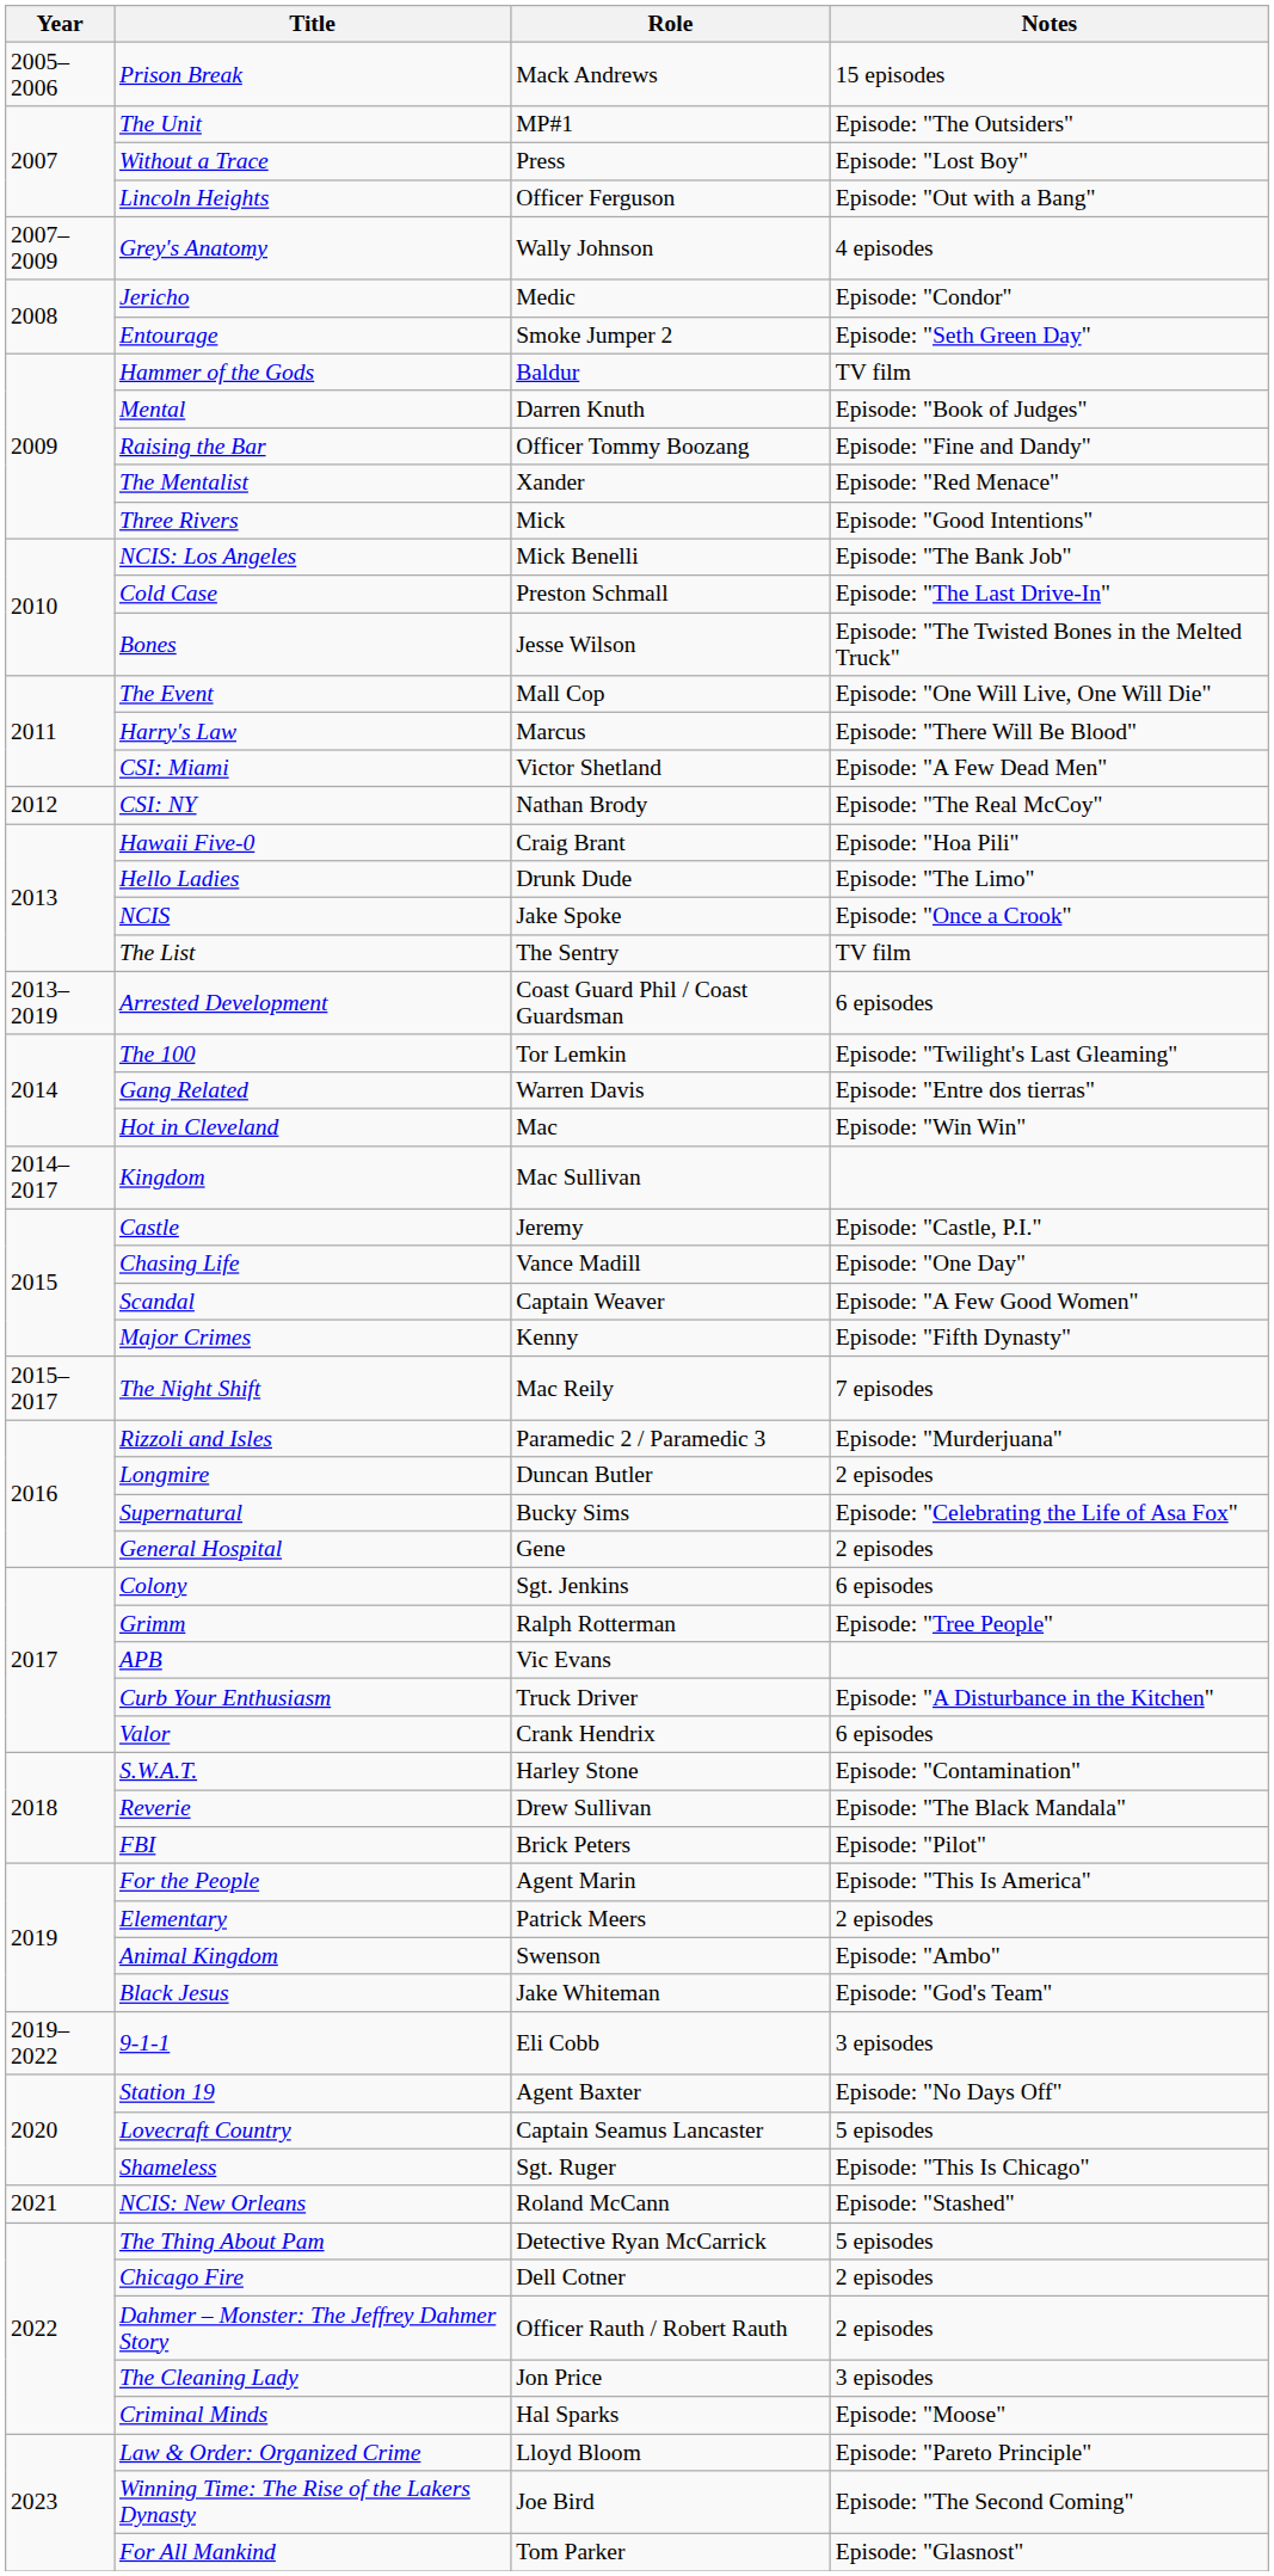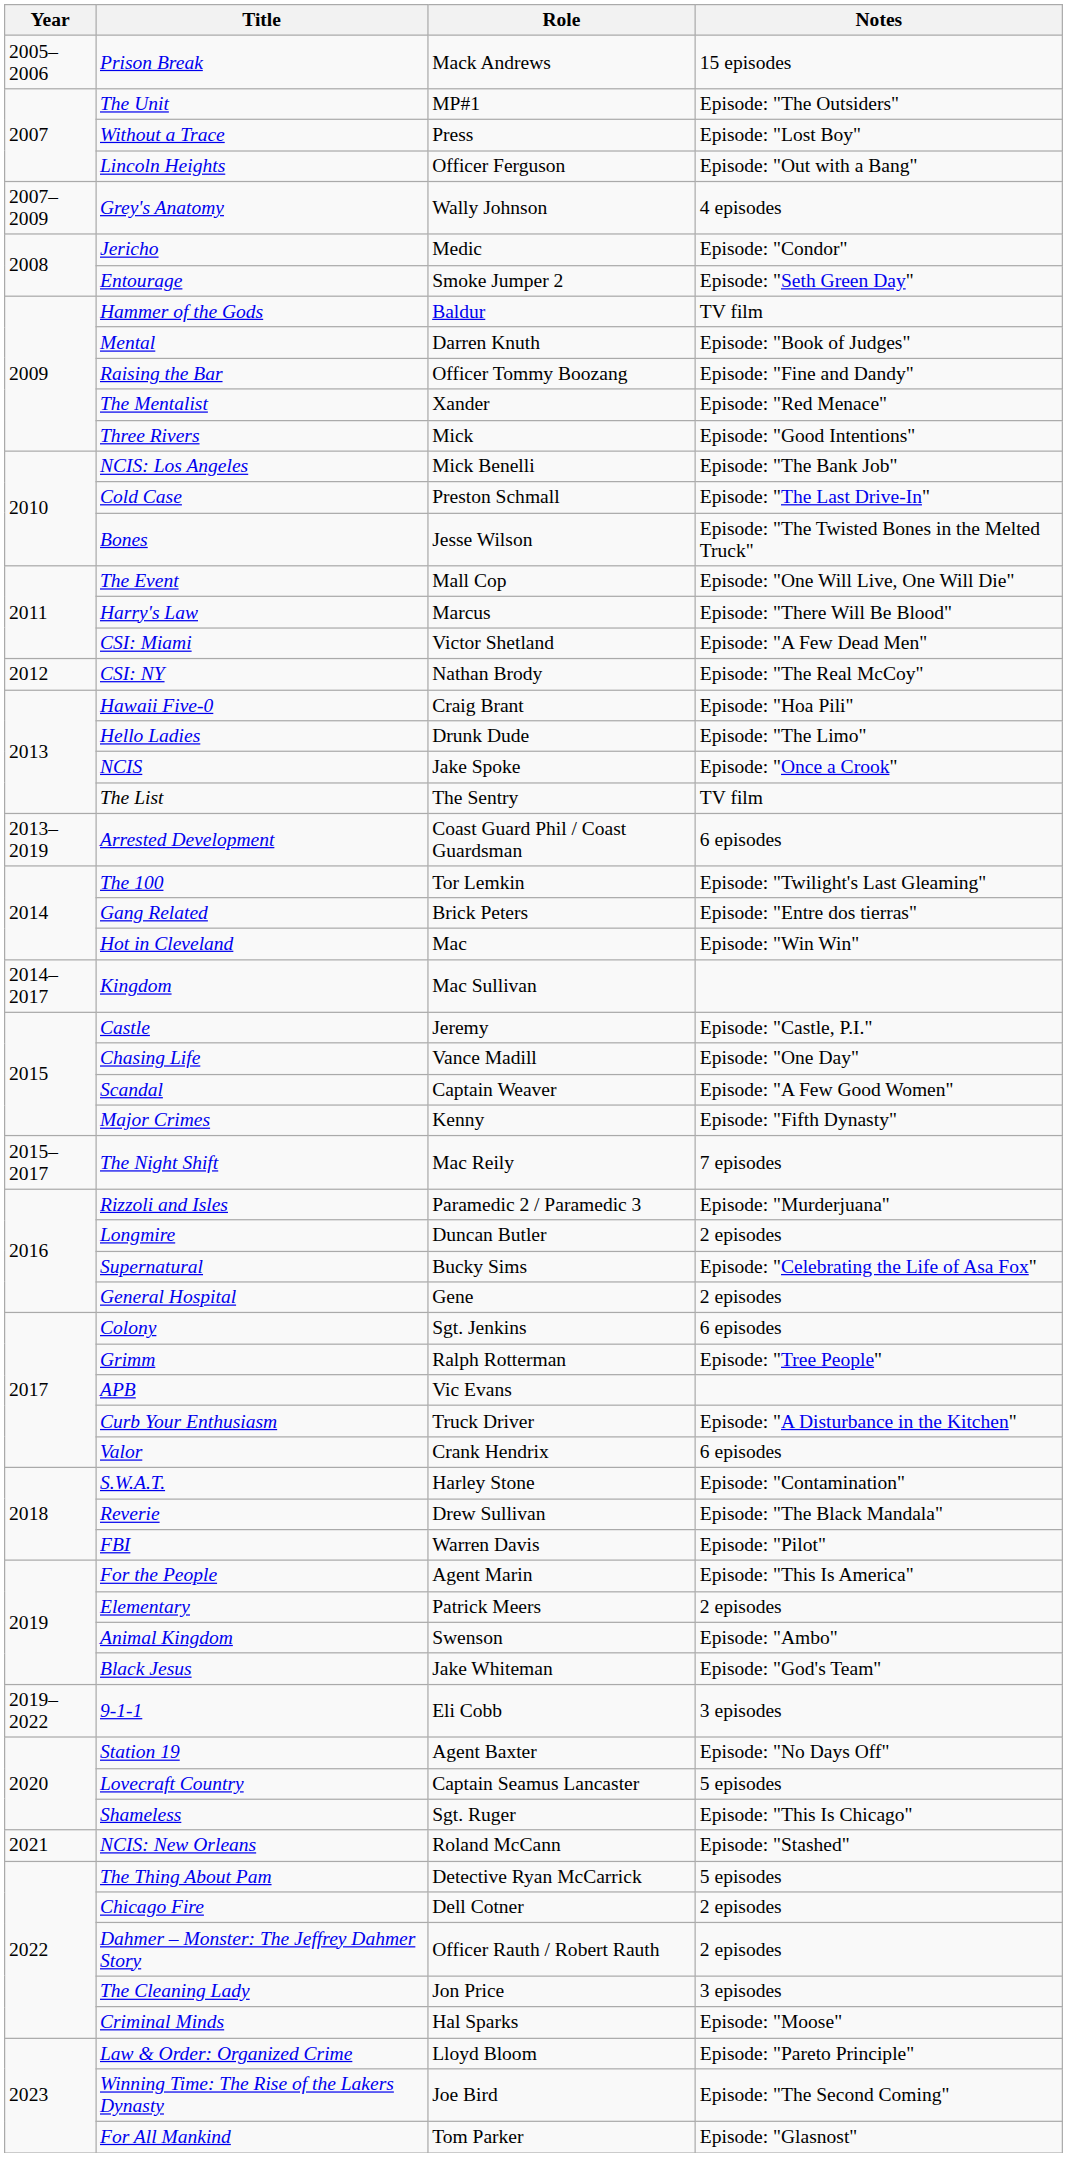 <table class="wikitable sortable">
 <tr>
 <th>Year</th>
 <th>Title</th>
 <th>Role</th>
 <th>Notes</th>
 </tr>
 <tr>
 <td>2005–2006</td>
 <td><em><a href='#'>Prison Break</a></em></td>
 <td>Mack Andrews</td>
 <td>15 episodes</td>
 </tr>
 <tr>
 <td rowspan="3">2007</td>
 <td><em><a href='#'>The Unit</a></em></td>
 <td>MP#1</td>
 <td>Episode: "The Outsiders"</td>
 </tr>
 <tr>
 <td><em><a href='#'>Without a Trace</a></em></td>
 <td>Press</td>
 <td>Episode: "Lost Boy"</td>
 </tr>
 <tr>
 <td><em><a href='#'>Lincoln Heights</a></em></td>
 <td>Officer Ferguson</td>
 <td>Episode: "Out with a Bang"</td>
 </tr>
 <tr>
 <td>2007–2009</td>
 <td><em><a href='#'>Grey's Anatomy</a></em></td>
 <td>Wally Johnson</td>
 <td>4 episodes</td>
 </tr>
 <tr>
 <td rowspan="2">2008</td>
 <td><em><a href='#'>Jericho</a></em></td>
 <td>Medic</td>
 <td>Episode: "Condor"</td>
 </tr>
 <tr>
 <td><em><a href='#'>Entourage</a></em></td>
 <td>Smoke Jumper 2</td>
 <td>Episode: "<a href='#'>Seth Green Day</a>"</td>
 </tr>
 <tr>
 <td rowspan="5">2009</td>
 <td><em><a href='#'>Hammer of the Gods</a></em></td>
 <td><a href='#'>Baldur</a></td>
 <td>TV film</td>
 </tr>
 <tr>
 <td><em><a href='#'>Mental</a></em></td>
 <td>Darren Knuth</td>
 <td>Episode: "Book of Judges"</td>
 </tr>
 <tr>
 <td><em><a href='#'>Raising the Bar</a></em></td>
 <td>Officer Tommy Boozang</td>
 <td>Episode: "Fine and Dandy"</td>
 </tr>
 <tr>
 <td><em><a href='#'>The Mentalist</a></em></td>
 <td>Xander</td>
 <td>Episode: "Red Menace"</td>
 </tr>
 <tr>
 <td><em><a href='#'>Three Rivers</a></em></td>
 <td>Mick</td>
 <td>Episode: "Good Intentions"</td>
 </tr>
 <tr>
 <td rowspan="3">2010</td>
 <td><em><a href='#'>NCIS: Los Angeles</a></em></td>
 <td>Mick Benelli</td>
 <td>Episode: "The Bank Job"</td>
 </tr>
 <tr>
 <td><em><a href='#'>Cold Case</a></em></td>
 <td>Preston Schmall</td>
 <td>Episode: "<a href='#'>The Last Drive-In</a>"</td>
 </tr>
 <tr>
 <td><em><a href='#'>Bones</a></em></td>
 <td>Jesse Wilson</td>
 <td>Episode: "The Twisted Bones in the Melted Truck"</td>
 </tr>
 <tr>
 <td rowspan="3">2011</td>
 <td><em><a href='#'>The Event</a></em></td>
 <td>Mall Cop</td>
 <td>Episode: "One Will Live, One Will Die"</td>
 </tr>
 <tr>
 <td><em><a href='#'>Harry's Law</a></em></td>
 <td>Marcus</td>
 <td>Episode: "There Will Be Blood"</td>
 </tr>
 <tr>
 <td><em><a href='#'>CSI: Miami</a></em></td>
 <td>Victor Shetland</td>
 <td>Episode: "A Few Dead Men"</td>
 </tr>
 <tr>
 <td>2012</td>
 <td><em><a href='#'>CSI: NY</a></em></td>
 <td>Nathan Brody</td>
 <td>Episode: "The Real McCoy"</td>
 </tr>
 <tr>
 <td rowspan="4">2013</td>
 <td><em><a href='#'>Hawaii Five-0</a></em></td>
 <td>Craig Brant</td>
 <td>Episode: "Hoa Pili"</td>
 </tr>
 <tr>
 <td><em><a href='#'>Hello Ladies</a></em></td>
 <td>Drunk Dude</td>
 <td>Episode: "The Limo"</td>
 </tr>
 <tr>
 <td><em><a href='#'>NCIS</a></em></td>
 <td>Jake Spoke</td>
 <td>Episode: "<a href='#'>Once a Crook</a>"</td>
 </tr>
 <tr>
 <td><em>The List</em></td>
 <td>The Sentry</td>
 <td>TV film</td>
 </tr>
 <tr>
 <td>2013–2019</td>
 <td><em><a href='#'>Arrested Development</a></em></td>
 <td>Coast Guard Phil / Coast Guardsman</td>
 <td>6 episodes</td>
 </tr>
 <tr>
 <td rowspan="3">2014</td>
 <td><em><a href='#'>The 100</a></em></td>
 <td>Tor Lemkin</td>
 <td>Episode: "Twilight's Last Gleaming"</td>
 </tr>
 <tr>
 <td><em><a href='#'>Gang Related</a></em></td>
-<td>Warren Davis</td>
+<td>Brick Peters</td>
 <td>Episode: "Entre dos tierras"</td>
 </tr>
 <tr>
 <td><em><a href='#'>Hot in Cleveland</a></em></td>
 <td>Mac</td>
 <td>Episode: "Win Win"</td>
 </tr>
 <tr>
 <td>2014–2017</td>
 <td><em><a href='#'>Kingdom</a></em></td>
 <td>Mac Sullivan</td>
 <td></td>
 </tr>
 <tr>
 <td rowspan="4">2015</td>
 <td><em><a href='#'>Castle</a></em></td>
 <td>Jeremy</td>
 <td>Episode: "Castle, P.I."</td>
 </tr>
 <tr>
 <td><em><a href='#'>Chasing Life</a></em></td>
 <td>Vance Madill</td>
 <td>Episode: "One Day"</td>
 </tr>
 <tr>
 <td><em><a href='#'>Scandal</a></em></td>
 <td>Captain Weaver</td>
 <td>Episode: "A Few Good Women"</td>
 </tr>
 <tr>
 <td><em><a href='#'>Major Crimes</a></em></td>
 <td>Kenny</td>
 <td>Episode: "Fifth Dynasty"</td>
 </tr>
 <tr>
 <td>2015–2017</td>
 <td><em><a href='#'>The Night Shift</a></em></td>
 <td>Mac Reily</td>
 <td>7 episodes</td>
 </tr>
 <tr>
 <td rowspan="4">2016</td>
 <td><em><a href='#'>Rizzoli and Isles</a></em></td>
 <td>Paramedic 2 / Paramedic 3</td>
 <td>Episode: "Murderjuana"</td>
 </tr>
 <tr>
 <td><em><a href='#'>Longmire</a></em></td>
 <td>Duncan Butler</td>
 <td>2 episodes</td>
 </tr>
 <tr>
 <td><em><a href='#'>Supernatural</a></em></td>
 <td>Bucky Sims</td>
 <td>Episode: "<a href='#'>Celebrating the Life of Asa Fox</a>"</td>
 </tr>
 <tr>
 <td><em><a href='#'>General Hospital</a></em></td>
 <td>Gene</td>
 <td>2 episodes</td>
 </tr>
 <tr>
 <td rowspan="5">2017</td>
 <td><em><a href='#'>Colony</a></em></td>
 <td>Sgt. Jenkins</td>
 <td>6 episodes</td>
 </tr>
 <tr>
 <td><em><a href='#'>Grimm</a></em></td>
 <td>Ralph Rotterman</td>
 <td>Episode: "<a href='#'>Tree People</a>"</td>
 </tr>
 <tr>
 <td><em><a href='#'>APB</a></em></td>
 <td>Vic Evans</td>
 <td></td>
 </tr>
 <tr>
 <td><em><a href='#'>Curb Your Enthusiasm</a></em></td>
 <td>Truck Driver</td>
 <td>Episode: "<a href='#'>A Disturbance in the Kitchen</a>"</td>
 </tr>
 <tr>
 <td><em><a href='#'>Valor</a></em></td>
 <td>Crank Hendrix</td>
 <td>6 episodes</td>
 </tr>
 <tr>
 <td rowspan="3">2018</td>
 <td><em><a href='#'>S.W.A.T.</a></em></td>
 <td>Harley Stone</td>
 <td>Episode: "Contamination"</td>
 </tr>
 <tr>
 <td><em><a href='#'>Reverie</a></em></td>
 <td>Drew Sullivan</td>
 <td>Episode: "The Black Mandala"</td>
 </tr>
 <tr>
 <td><em><a href='#'>FBI</a></em></td>
-<td>Brick Peters</td>
+<td>Warren Davis</td>
 <td>Episode: "Pilot"</td>
 </tr>
 <tr>
 <td rowspan="4">2019</td>
 <td><em><a href='#'>For the People</a></em></td>
 <td>Agent Marin</td>
 <td>Episode: "This Is America"</td>
 </tr>
 <tr>
 <td><em><a href='#'>Elementary</a></em></td>
 <td>Patrick Meers</td>
 <td>2 episodes</td>
 </tr>
 <tr>
 <td><em><a href='#'>Animal Kingdom</a></em></td>
 <td>Swenson</td>
 <td>Episode: "Ambo"</td>
 </tr>
 <tr>
 <td><em><a href='#'>Black Jesus</a></em></td>
 <td>Jake Whiteman</td>
 <td>Episode: "God's Team"</td>
 </tr>
 <tr>
 <td>2019–2022</td>
 <td><em><a href='#'>9-1-1</a></em></td>
 <td>Eli Cobb</td>
 <td>3 episodes</td>
 </tr>
 <tr>
 <td rowspan="3">2020</td>
 <td><em><a href='#'>Station 19</a></em></td>
 <td>Agent Baxter</td>
 <td>Episode: "No Days Off"</td>
 </tr>
 <tr>
 <td><em><a href='#'>Lovecraft Country</a></em></td>
 <td>Captain Seamus Lancaster</td>
 <td>5 episodes</td>
 </tr>
 <tr>
 <td><em><a href='#'>Shameless</a></em></td>
 <td>Sgt. Ruger</td>
 <td>Episode: "This Is Chicago"</td>
 </tr>
 <tr>
 <td>2021</td>
 <td><em><a href='#'>NCIS: New Orleans</a></em></td>
 <td>Roland McCann</td>
 <td>Episode: "Stashed"</td>
 </tr>
 <tr>
 <td rowspan="5">2022</td>
 <td><em><a href='#'>The Thing About Pam</a></em></td>
 <td>Detective Ryan McCarrick</td>
 <td>5 episodes</td>
 </tr>
 <tr>
 <td><em><a href='#'>Chicago Fire</a></em></td>
 <td>Dell Cotner</td>
 <td>2 episodes</td>
 </tr>
 <tr>
 <td><em><a href='#'>Dahmer – Monster: The Jeffrey Dahmer Story</a></em></td>
 <td>Officer Rauth / Robert Rauth</td>
 <td>2 episodes</td>
 </tr>
 <tr>
 <td><em><a href='#'>The Cleaning Lady</a></em></td>
 <td>Jon Price</td>
 <td>3 episodes</td>
 </tr>
 <tr>
 <td><em><a href='#'>Criminal Minds</a></em></td>
 <td>Hal Sparks</td>
 <td>Episode: "Moose"</td>
 </tr>
 <tr>
 <td rowspan="3">2023</td>
 <td><em><a href='#'>Law & Order: Organized Crime</a></em></td>
 <td>Lloyd Bloom</td>
 <td>Episode: "Pareto Principle"</td>
 </tr>
 <tr>
 <td><em><a href='#'>Winning Time: The Rise of the Lakers Dynasty</a></em></td>
 <td>Joe Bird</td>
 <td>Episode: "The Second Coming"</td>
 </tr>
 <tr>
 <td><em><a href='#'>For All Mankind</a></em></td>
 <td>Tom Parker</td>
 <td>Episode: "Glasnost"</td>
 </tr>
 </table>
